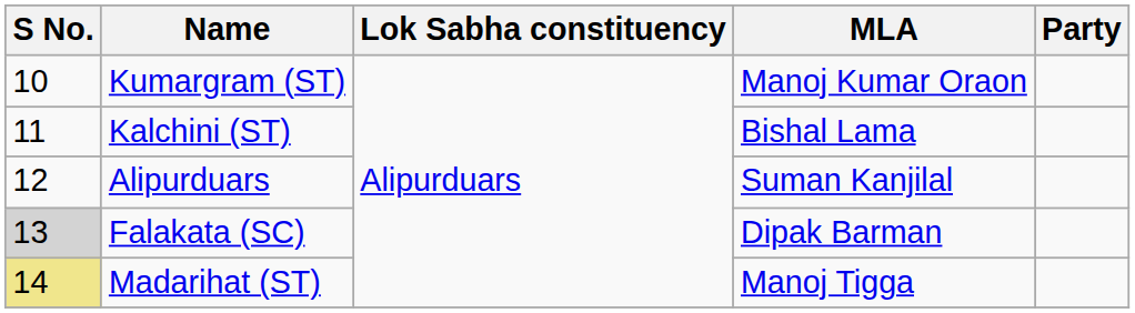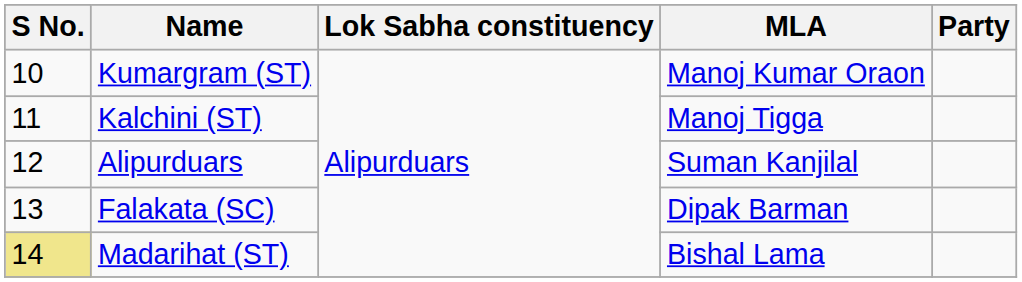 <table class="wikitable">
 <tr>
 <th>S No.</th>
 <th>Name</th>
 <th>Lok Sabha constituency</th>
 <th>MLA</th>
 <th colspan="2">Party</th>
 </tr>
 <tr>
 <td>10</td>
 <td><a href='#'>Kumargram (ST)</a></td>
 <td rowspan="5"><a href='#'>Alipurduars</a></td>
 <td><a href='#'>Manoj Kumar Oraon</a></td>
 <td></td>
 </tr>
 <tr>
 <td>11</td>
 <td><a href='#'>Kalchini (ST)</a></td>
-<td><a href='#'>Bishal Lama</a></td>
+<td><a href='#'>Manoj Tigga</a></td>
 <td></td>
 </tr>
 <tr>
 <td>12</td>
 <td><a href='#'>Alipurduars</a></td>
 <td><a href='#'>Suman Kanjilal</a></td>
 <td></td>
 </tr>
 <tr>
-<td style="background: lightgrey;">13</td>
+<td>13</td>
 <td><a href='#'>Falakata (SC)</a></td>
 <td><a href='#'>Dipak Barman</a></td>
 <td></td>
 </tr>
 <tr>
 <td style="background: khaki;">14</td>
 <td><a href='#'>Madarihat (ST)</a></td>
-<td><a href='#'>Manoj Tigga</a></td>
+<td><a href='#'>Bishal Lama</a></td>
 <td></td>
 </tr>
 </table>
